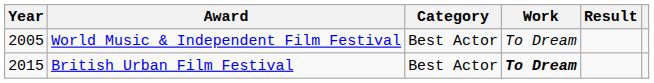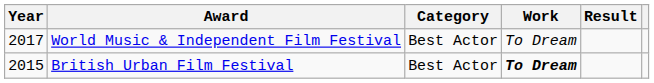 <table class="wikitable sortable">
 <tr>
 <th>Year</th>
 <th>Award</th>
 <th>Category</th>
 <th>Work</th>
 <th>Result</th>
 <th class="unsortable"></th>
 </tr>
 <tr>
-<td>2005</td>
+<td>2017</td>
 <td><a href='#'>World Music & Independent Film Festival</a></td>
 <td>Best Actor</td>
 <td><em>To Dream</em></td>
 <td></td>
 <td></td>
 </tr>
 <tr>
 <td>2015</td>
 <td><a href='#'>British Urban Film Festival</a></td>
 <td>Best Actor</td>
 <td><strong><em>To Dream</em></strong></td>
 <td></td>
 <td></td>
 </tr>
 </table>
